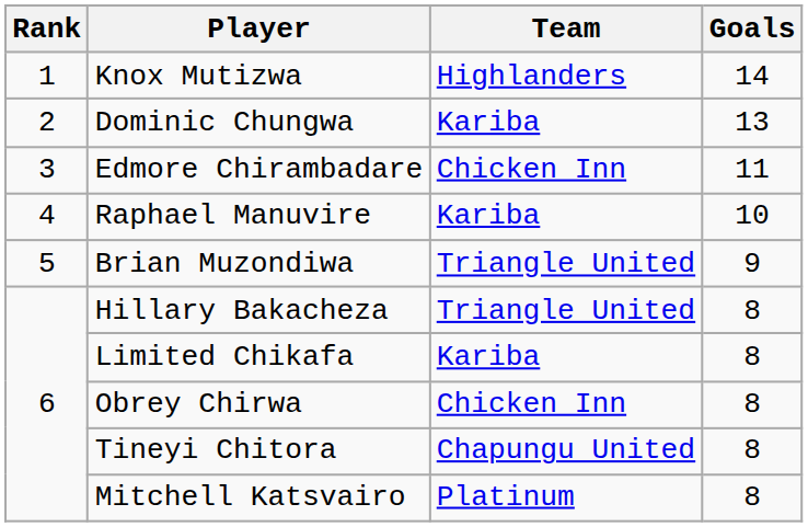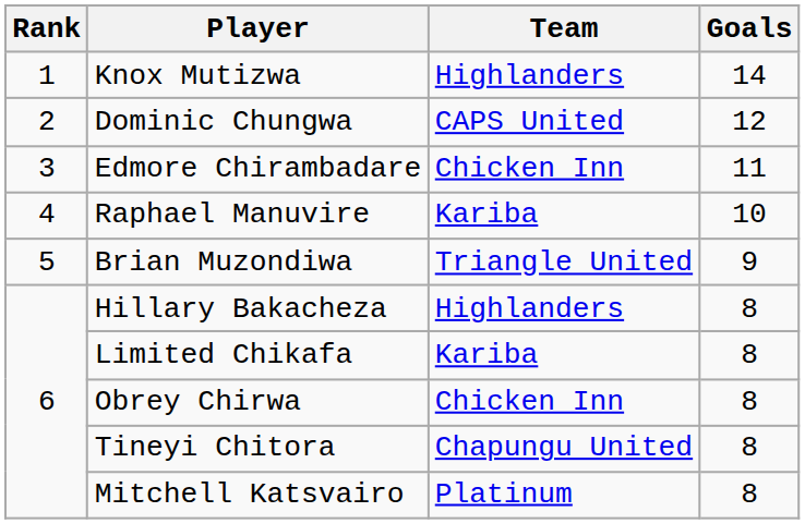 <table class="wikitable" style="text-align:left">
 <tr>
 <th>Rank</th>
 <th>Player</th>
 <th>Team</th>
 <th>Goals</th>
 </tr>
 <tr>
 <td align=center>1</td>
 <td> Knox Mutizwa</td>
 <td><a href='#'>Highlanders</a></td>
 <td align=center>14</td>
 </tr>
 <tr>
 <td align=center>2</td>
 <td> Dominic Chungwa</td>
-<td><a href='#'>Kariba</a></td>
-<td align=center>13</td>
+<td><a href='#'>CAPS United</a></td>
+<td align=center>12</td>
 </tr>
 <tr>
 <td align=center>3</td>
 <td> Edmore Chirambadare</td>
 <td><a href='#'>Chicken Inn</a></td>
 <td align=center>11</td>
 </tr>
 <tr>
 <td align=center>4</td>
 <td> Raphael Manuvire</td>
 <td><a href='#'>Kariba</a></td>
 <td align=center>10</td>
 </tr>
 <tr>
 <td align=center>5</td>
 <td> Brian Muzondiwa</td>
 <td><a href='#'>Triangle United</a></td>
 <td align=center>9</td>
 </tr>
 <tr>
 <td rowspan=5 align=center>6</td>
 <td> Hillary Bakacheza</td>
-<td><a href='#'>Triangle United</a></td>
+<td><a href='#'>Highlanders</a></td>
 <td align=center>8</td>
 </tr>
 <tr>
 <td> Limited Chikafa</td>
 <td><a href='#'>Kariba</a></td>
 <td align=center>8</td>
 </tr>
 <tr>
 <td> Obrey Chirwa</td>
 <td><a href='#'>Chicken Inn</a></td>
 <td align=center>8</td>
 </tr>
 <tr>
 <td> Tineyi Chitora</td>
 <td><a href='#'>Chapungu United</a></td>
 <td align=center>8</td>
 </tr>
 <tr>
 <td> Mitchell Katsvairo</td>
 <td><a href='#'>Platinum</a></td>
 <td align=center>8</td>
 </tr>
 </table>
